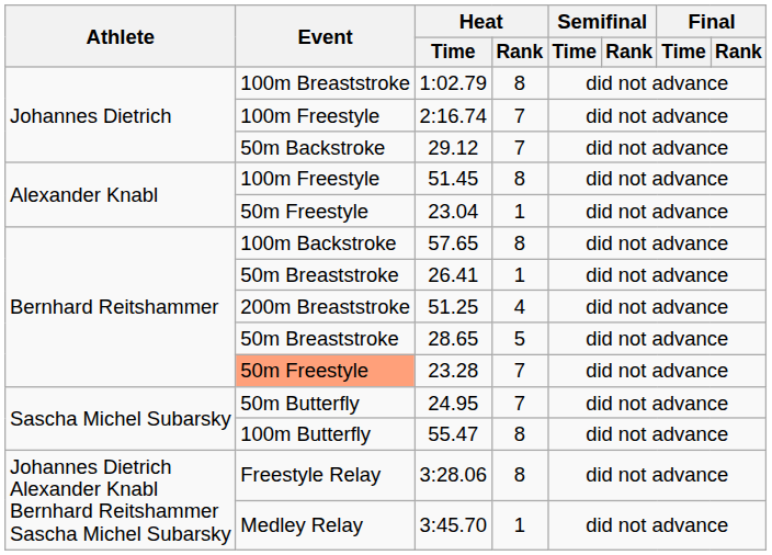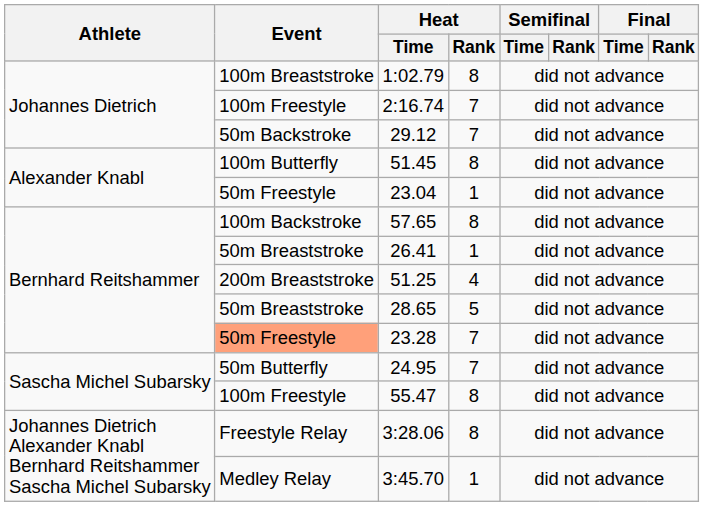 <table class=wikitable style="font-size:90%">
 <tr>
 <th rowspan="2">Athlete</th>
 <th rowspan="2">Event</th>
 <th colspan="2">Heat</th>
 <th colspan="2">Semifinal</th>
 <th colspan="2">Final</th>
 </tr>
 <tr style="font-size:95%">
 <th>Time</th>
 <th>Rank</th>
 <th>Time</th>
 <th>Rank</th>
 <th>Time</th>
 <th>Rank</th>
 </tr>
 <tr align=center>
 <td align=left rowspan=3>Johannes Dietrich</td>
 <td align=left>100m Breaststroke</td>
 <td>1:02.79</td>
 <td>8</td>
 <td colspan=4>did not advance</td>
 </tr>
 <tr align=center>
 <td align=left>100m Freestyle</td>
 <td>2:16.74</td>
 <td>7</td>
 <td colspan=4>did not advance</td>
 </tr>
 <tr align=center>
 <td align=left>50m Backstroke</td>
 <td>29.12</td>
 <td>7</td>
 <td colspan=4>did not advance</td>
 </tr>
 <tr align=center>
 <td align=left rowspan=2>Alexander Knabl</td>
-<td align=left>100m Freestyle</td>
+<td align=left>100m Butterfly</td>
 <td>51.45</td>
 <td>8</td>
 <td colspan=4>did not advance</td>
 </tr>
 <tr align=center>
 <td align=left>50m Freestyle</td>
 <td>23.04</td>
 <td>1</td>
 <td colspan=4>did not advance</td>
 </tr>
 <tr align=center>
 <td align=left rowspan=5>Bernhard Reitshammer</td>
 <td align=left>100m Backstroke</td>
 <td>57.65</td>
 <td>8</td>
 <td colspan=4>did not advance</td>
 </tr>
 <tr align=center>
 <td align=left>50m Breaststroke</td>
 <td>26.41</td>
 <td>1</td>
 <td colspan=4>did not advance</td>
 </tr>
 <tr align=center>
 <td align=left>200m Breaststroke</td>
 <td>51.25</td>
 <td>4</td>
 <td colspan=4>did not advance</td>
 </tr>
 <tr align=center>
 <td align=left>50m Breaststroke</td>
 <td>28.65</td>
 <td>5</td>
 <td colspan=4>did not advance</td>
 </tr>
 <tr align=center>
 <td align=left style="background: lightsalmon;">50m Freestyle</td>
 <td>23.28</td>
 <td>7</td>
 <td colspan=4>did not advance</td>
 </tr>
 <tr align=center>
 <td align=left rowspan=2>Sascha Michel Subarsky</td>
 <td align=left>50m Butterfly</td>
 <td>24.95</td>
 <td>7</td>
 <td colspan=4>did not advance</td>
 </tr>
 <tr align=center>
-<td align=left>100m Butterfly</td>
+<td align=left>100m Freestyle</td>
 <td>55.47</td>
 <td>8</td>
 <td colspan=4>did not advance</td>
 </tr>
 <tr align=center>
 <td align=left rowspan=2>Johannes Dietrich<br>Alexander Knabl<br>Bernhard Reitshammer<br>Sascha Michel Subarsky</td>
 <td align=left> Freestyle Relay</td>
 <td>3:28.06</td>
 <td>8</td>
 <td colspan=4>did not advance</td>
 </tr>
 <tr align=center>
 <td align=left> Medley Relay</td>
 <td>3:45.70</td>
 <td>1</td>
 <td colspan=4>did not advance</td>
 </tr>
 </table>
